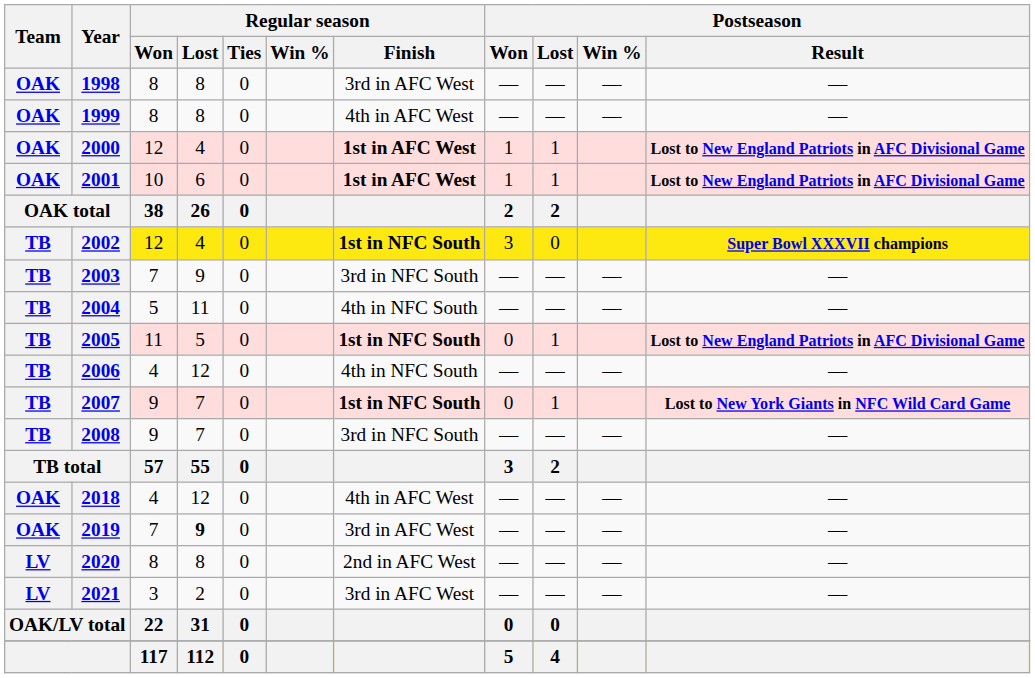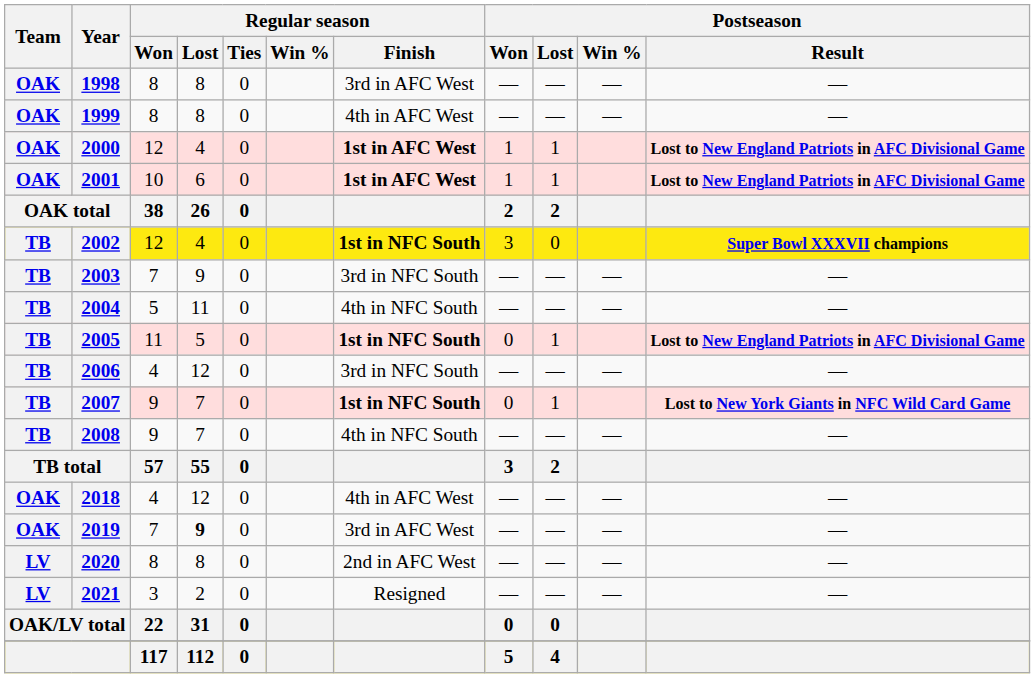 <table class ="wikitable" style="font-size:95%; text-align:center;">
 <tr>
 <th rowspan="2">Team</th>
 <th rowspan="2">Year</th>
 <th colspan="5">Regular season</th>
 <th colspan="4">Postseason</th>
 </tr>
 <tr>
 <th>Won</th>
 <th>Lost</th>
 <th>Ties</th>
 <th>Win %</th>
 <th>Finish</th>
 <th>Won</th>
 <th>Lost</th>
 <th>Win %</th>
 <th>Result</th>
 </tr>
 <tr>
 <th><a href='#'>OAK</a></th>
 <th><a href='#'>1998</a></th>
 <td>8</td>
 <td>8</td>
 <td>0</td>
 <td></td>
 <td>3rd in AFC West</td>
 <td>—</td>
 <td>—</td>
 <td>—</td>
 <td>—</td>
 </tr>
 <tr>
 <th><a href='#'>OAK</a></th>
 <th><a href='#'>1999</a></th>
 <td>8</td>
 <td>8</td>
 <td>0</td>
 <td></td>
 <td>4th in AFC West</td>
 <td>—</td>
 <td>—</td>
 <td>—</td>
 <td>—</td>
 </tr>
 <tr style="background:#fdd;">
 <th><a href='#'>OAK</a></th>
 <th><a href='#'>2000</a></th>
 <td>12</td>
 <td>4</td>
 <td>0</td>
 <td></td>
 <td><strong>1st in AFC West</strong></td>
 <td>1</td>
 <td>1</td>
 <td></td>
 <td><small><strong>Lost to <a href='#'>New England Patriots</a> in <a href='#'>AFC Divisional Game</a></strong></small></td>
 </tr>
 <tr style="background:#fdd;">
 <th><a href='#'>OAK</a></th>
 <th><a href='#'>2001</a></th>
 <td>10</td>
 <td>6</td>
 <td>0</td>
 <td></td>
 <td><strong>1st in AFC West</strong></td>
 <td>1</td>
 <td>1</td>
 <td></td>
 <td><small><strong>Lost to <a href='#'>New England Patriots</a> in <a href='#'>AFC Divisional Game</a></strong></small></td>
 </tr>
 <tr>
 <th colspan="2">OAK total</th>
 <th>38</th>
 <th>26</th>
 <th>0</th>
 <th></th>
 <th></th>
 <th>2</th>
 <th>2</th>
 <th></th>
 <th></th>
 </tr>
 <tr style="background:#FDE910;">
 <th><a href='#'>TB</a></th>
 <th><a href='#'>2002</a></th>
 <td>12</td>
 <td>4</td>
 <td>0</td>
 <td></td>
 <td><strong>1st in NFC South</strong></td>
 <td>3</td>
 <td>0</td>
 <td></td>
 <td><small><strong><a href='#'>Super Bowl XXXVII</a> champions</strong></small></td>
 </tr>
 <tr>
 <th><a href='#'>TB</a></th>
 <th><a href='#'>2003</a></th>
 <td>7</td>
 <td>9</td>
 <td>0</td>
 <td></td>
 <td>3rd in NFC South</td>
 <td>—</td>
 <td>—</td>
 <td>—</td>
 <td>—</td>
 </tr>
 <tr>
 <th><a href='#'>TB</a></th>
 <th><a href='#'>2004</a></th>
 <td>5</td>
 <td>11</td>
 <td>0</td>
 <td></td>
 <td>4th in NFC South</td>
 <td>—</td>
 <td>—</td>
 <td>—</td>
 <td>—</td>
 </tr>
 <tr style="background:#fdd;">
 <th><a href='#'>TB</a></th>
 <th><a href='#'>2005</a></th>
 <td>11</td>
 <td>5</td>
 <td>0</td>
 <td></td>
 <td><strong>1st in NFC South</strong></td>
 <td>0</td>
 <td>1</td>
 <td></td>
 <td><small><strong>Lost to <a href='#'>New England Patriots</a> in <a href='#'>AFC Divisional Game</a></strong></small></td>
 </tr>
 <tr>
 <th><a href='#'>TB</a></th>
 <th><a href='#'>2006</a></th>
 <td>4</td>
 <td>12</td>
 <td>0</td>
 <td></td>
-<td>4th in NFC South</td>
+<td>3rd in NFC South</td>
 <td>—</td>
 <td>—</td>
 <td>—</td>
 <td>—</td>
 </tr>
 <tr style="background:#fdd;">
 <th><a href='#'>TB</a></th>
 <th><a href='#'>2007</a></th>
 <td>9</td>
 <td>7</td>
 <td>0</td>
 <td></td>
 <td><strong>1st in NFC South</strong></td>
 <td>0</td>
 <td>1</td>
 <td></td>
 <td><small><strong>Lost to <a href='#'>New York Giants</a> in <a href='#'>NFC Wild Card Game</a></strong></small></td>
 </tr>
 <tr>
 <th><a href='#'>TB</a></th>
 <th><a href='#'>2008</a></th>
 <td>9</td>
 <td>7</td>
 <td>0</td>
 <td></td>
-<td>3rd in NFC South</td>
+<td>4th in NFC South</td>
 <td>—</td>
 <td>—</td>
 <td>—</td>
 <td>—</td>
 </tr>
 <tr>
 <th colspan="2">TB total</th>
 <th>57</th>
 <th>55</th>
 <th>0</th>
 <th></th>
 <th></th>
 <th>3</th>
 <th>2</th>
 <th></th>
 <th></th>
 </tr>
 <tr>
 <th><a href='#'>OAK</a></th>
 <th><a href='#'>2018</a></th>
 <td>4</td>
 <td>12</td>
 <td>0</td>
 <td></td>
 <td>4th in AFC West</td>
 <td>—</td>
 <td>—</td>
 <td>—</td>
 <td>—</td>
 </tr>
 <tr>
 <th><a href='#'>OAK</a></th>
 <th><a href='#'>2019</a></th>
 <td>7</td>
 <td><strong>9</strong></td>
 <td>0</td>
 <td></td>
 <td>3rd in AFC West</td>
 <td>—</td>
 <td>—</td>
 <td>—</td>
 <td>—</td>
 </tr>
 <tr>
 <th><a href='#'>LV</a></th>
 <th><a href='#'>2020</a></th>
 <td>8</td>
 <td>8</td>
 <td>0</td>
 <td></td>
 <td>2nd in AFC West</td>
 <td>—</td>
 <td>—</td>
 <td>—</td>
 <td>—</td>
 </tr>
 <tr>
 <th><a href='#'>LV</a></th>
 <th><a href='#'>2021</a></th>
 <td>3</td>
 <td>2</td>
 <td>0</td>
 <td></td>
-<td>3rd in AFC West</td>
+<td>Resigned</td>
 <td>—</td>
 <td>—</td>
 <td>—</td>
 <td>—</td>
 </tr>
 <tr>
 <th colspan="2">OAK/LV total</th>
 <th>22</th>
 <th>31</th>
 <th>0</th>
 <th></th>
 <th></th>
 <th>0</th>
 <th>0</th>
 <th></th>
 <th></th>
 </tr>
 <tr>
 </tr>
 <tr style="background:#FDE910;">
 <th colspan="2"></th>
 <th>117</th>
 <th>112</th>
 <th>0</th>
 <th></th>
 <th></th>
 <th>5</th>
 <th>4</th>
 <th></th>
 <th></th>
 </tr>
 </table>
